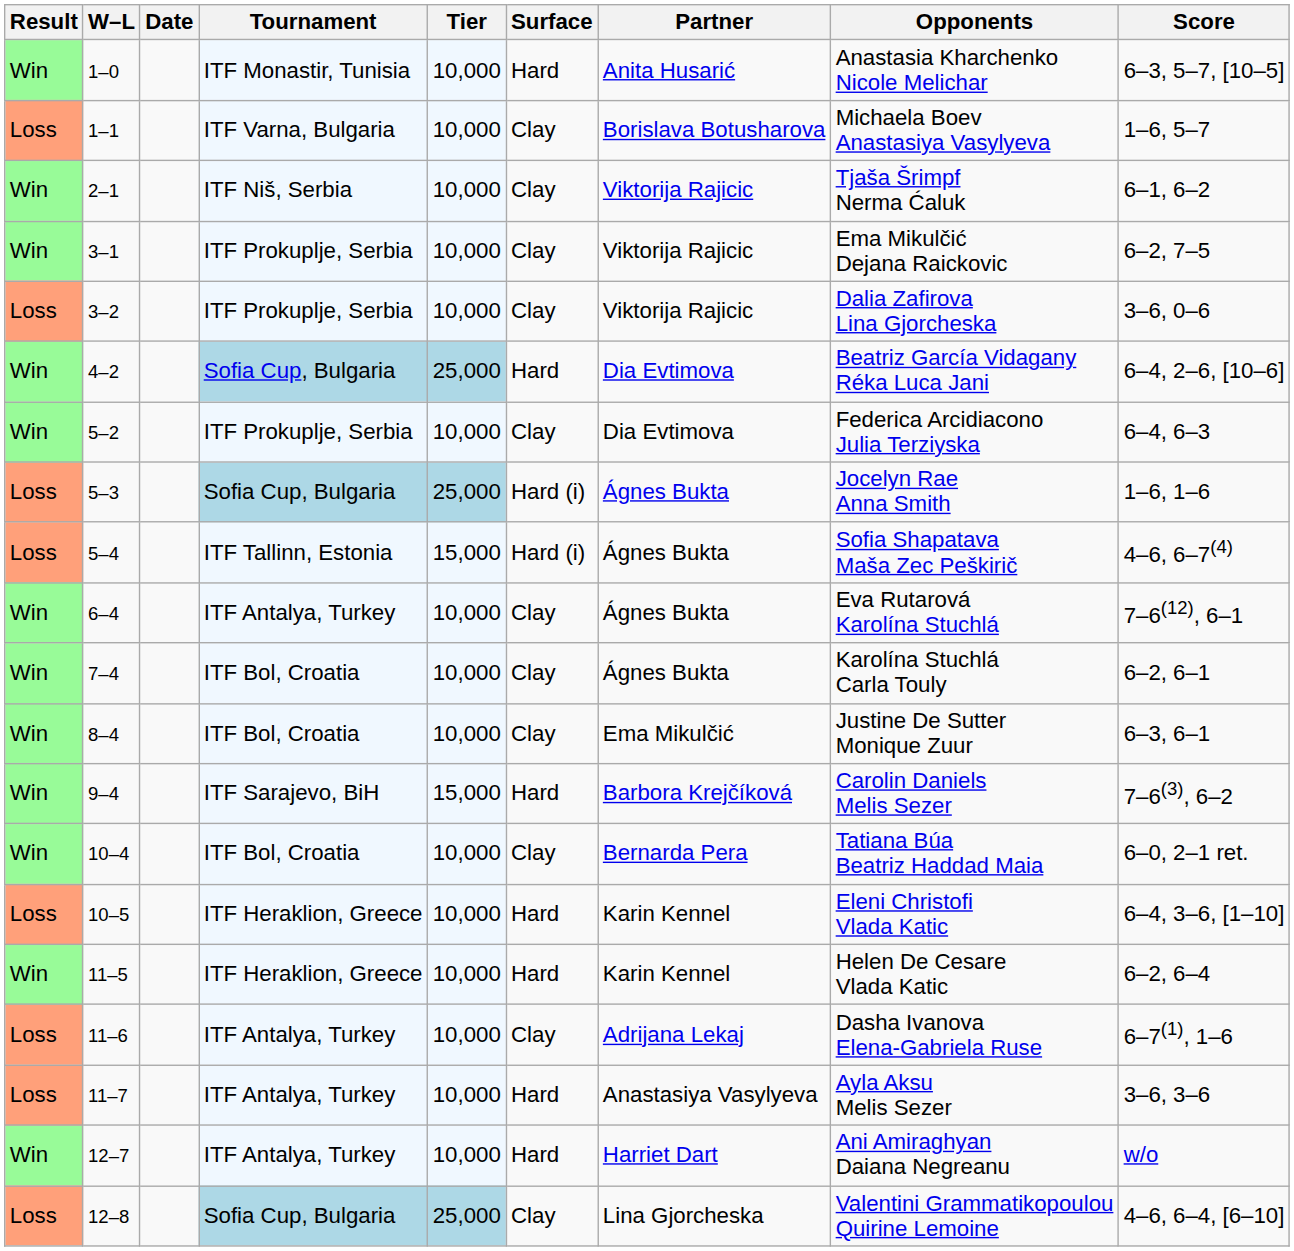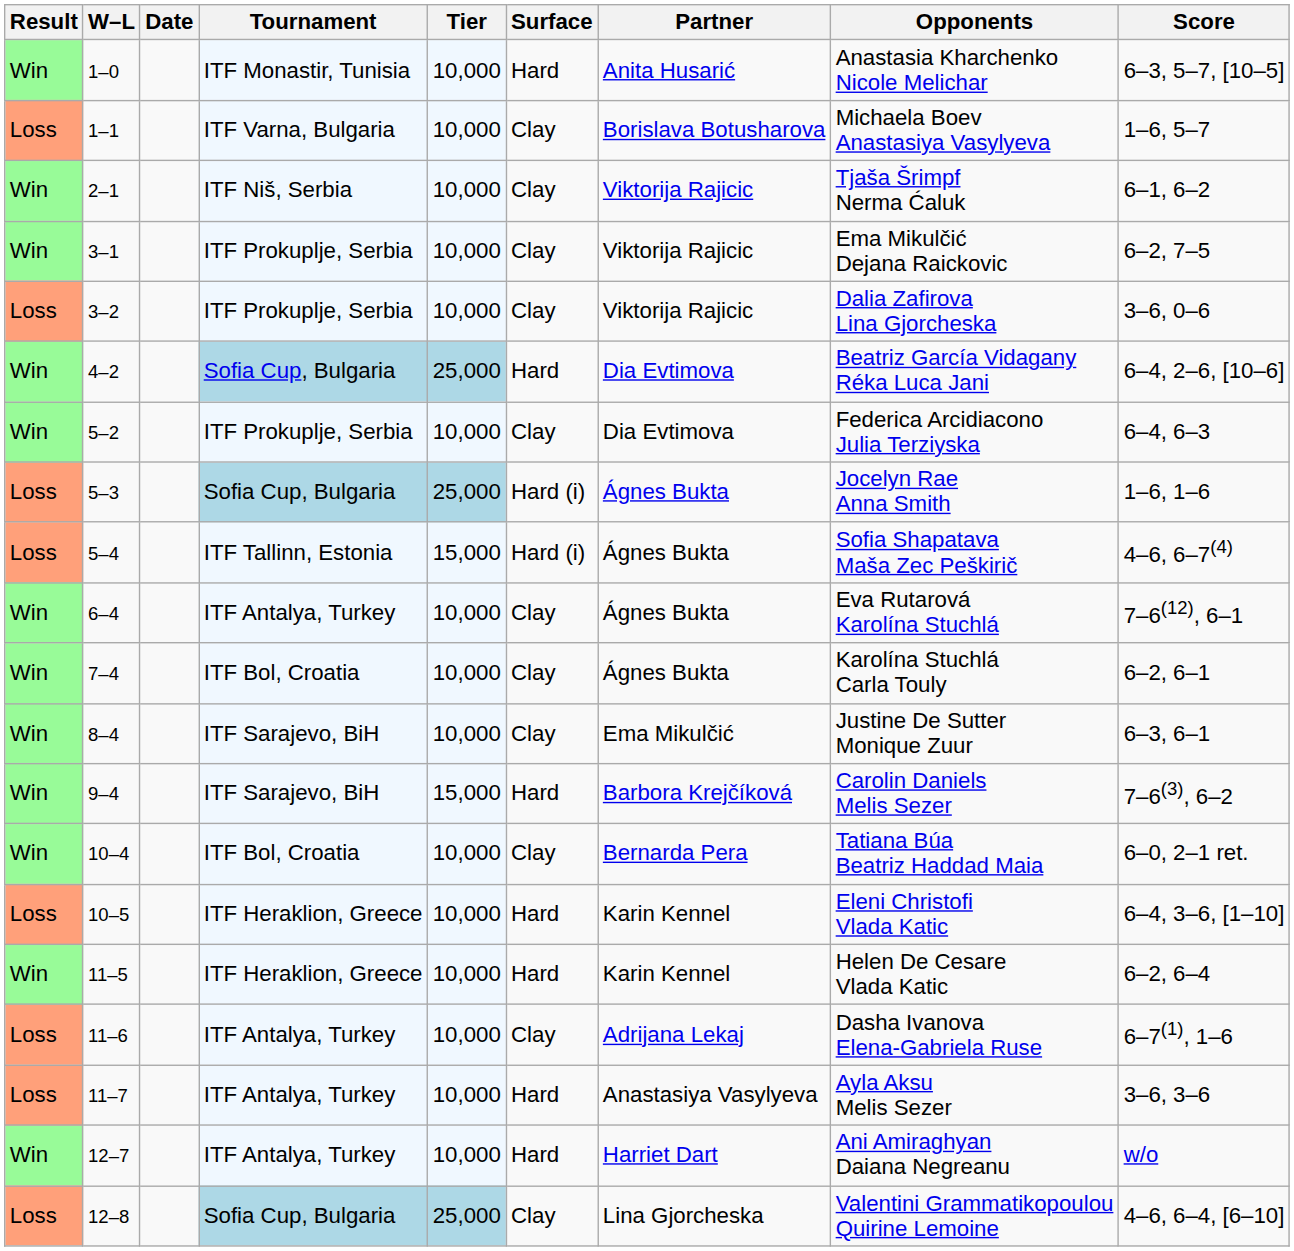 <table class="sortable wikitable">
 <tr>
 <th>Result</th>
 <th class="unsortable">W–L</th>
 <th>Date</th>
 <th>Tournament</th>
 <th>Tier</th>
 <th>Surface</th>
 <th>Partner</th>
 <th>Opponents</th>
 <th class="unsortable">Score</th>
 </tr>
 <tr>
 <td style="background:#98fb98;">Win</td>
 <td><small>1–0</small></td>
 <td></td>
 <td style="background:#f0f8ff;">ITF Monastir, Tunisia</td>
 <td style="background:#f0f8ff;">10,000</td>
 <td>Hard</td>
 <td> <a href='#'>Anita Husarić</a></td>
 <td> Anastasia Kharchenko <br>  <a href='#'>Nicole Melichar</a></td>
 <td>6–3, 5–7, [10–5]</td>
 </tr>
 <tr>
 <td style="background:#ffa07a;">Loss</td>
 <td><small>1–1</small></td>
 <td></td>
 <td style="background:#f0f8ff;">ITF Varna, Bulgaria</td>
 <td style="background:#f0f8ff;">10,000</td>
 <td>Clay</td>
 <td> <a href='#'>Borislava Botusharova</a></td>
 <td> Michaela Boev <br>  <a href='#'>Anastasiya Vasylyeva</a></td>
 <td>1–6, 5–7</td>
 </tr>
 <tr>
 <td style="background:#98fb98;">Win</td>
 <td><small>2–1</small></td>
 <td></td>
 <td style="background:#f0f8ff;">ITF Niš, Serbia</td>
 <td style="background:#f0f8ff;">10,000</td>
 <td>Clay</td>
 <td> <a href='#'>Viktorija Rajicic</a></td>
 <td> <a href='#'>Tjaša Šrimpf</a> <br>  Nerma Ćaluk</td>
 <td>6–1, 6–2</td>
 </tr>
 <tr>
 <td style="background:#98fb98;">Win</td>
 <td><small>3–1</small></td>
 <td></td>
 <td style="background:#f0f8ff;">ITF Prokuplje, Serbia</td>
 <td style="background:#f0f8ff;">10,000</td>
 <td>Clay</td>
 <td> Viktorija Rajicic</td>
 <td> Ema Mikulčić <br>  Dejana Raickovic</td>
 <td>6–2, 7–5</td>
 </tr>
 <tr>
 <td style="background:#ffa07a;">Loss</td>
 <td><small>3–2</small></td>
 <td></td>
 <td style="background:#f0f8ff;">ITF Prokuplje, Serbia</td>
 <td style="background:#f0f8ff;">10,000</td>
 <td>Clay</td>
 <td> Viktorija Rajicic</td>
 <td> <a href='#'>Dalia Zafirova</a> <br>  <a href='#'>Lina Gjorcheska</a></td>
 <td>3–6, 0–6</td>
 </tr>
 <tr>
 <td style="background:#98fb98;">Win</td>
 <td><small>4–2</small></td>
 <td></td>
 <td style="background:lightblue;"><a href='#'>Sofia Cup</a>, Bulgaria</td>
 <td style="background:lightblue;">25,000</td>
 <td>Hard</td>
 <td> <a href='#'>Dia Evtimova</a></td>
 <td> <a href='#'>Beatriz García Vidagany</a> <br>  <a href='#'>Réka Luca Jani</a></td>
 <td>6–4, 2–6, [10–6]</td>
 </tr>
 <tr>
 <td style="background:#98fb98;">Win</td>
 <td><small>5–2</small></td>
 <td></td>
 <td style="background:#f0f8ff;">ITF Prokuplje, Serbia</td>
 <td style="background:#f0f8ff;">10,000</td>
 <td>Clay</td>
 <td> Dia Evtimova</td>
 <td> Federica Arcidiacono <br>  <a href='#'>Julia Terziyska</a></td>
 <td>6–4, 6–3</td>
 </tr>
 <tr>
 <td style="background:#ffa07a;">Loss</td>
 <td><small>5–3</small></td>
 <td></td>
 <td style="background:lightblue;">Sofia Cup, Bulgaria</td>
 <td style="background:lightblue;">25,000</td>
 <td>Hard (i)</td>
 <td> <a href='#'>Ágnes Bukta</a></td>
 <td> <a href='#'>Jocelyn Rae</a> <br>  <a href='#'>Anna Smith</a></td>
 <td>1–6, 1–6</td>
 </tr>
 <tr>
 <td style="background:#ffa07a;">Loss</td>
 <td><small>5–4</small></td>
 <td></td>
 <td style="background:#f0f8ff;">ITF Tallinn, Estonia</td>
 <td style="background:#f0f8ff;">15,000</td>
 <td>Hard (i)</td>
 <td> Ágnes Bukta</td>
 <td> <a href='#'>Sofia Shapatava</a> <br>  <a href='#'>Maša Zec Peškirič</a></td>
 <td>4–6, 6–7<sup>(4)</sup></td>
 </tr>
 <tr>
 <td style="background:#98fb98;">Win</td>
 <td><small>6–4</small></td>
 <td></td>
 <td style="background:#f0f8ff;">ITF Antalya, Turkey</td>
 <td style="background:#f0f8ff;">10,000</td>
 <td>Clay</td>
 <td> Ágnes Bukta</td>
 <td> Eva Rutarová <br>  <a href='#'>Karolína Stuchlá</a></td>
 <td>7–6<sup>(12)</sup>, 6–1</td>
 </tr>
 <tr>
 <td style="background:#98fb98;">Win</td>
 <td><small>7–4</small></td>
 <td></td>
 <td style="background:#f0f8ff;">ITF Bol, Croatia</td>
 <td style="background:#f0f8ff;">10,000</td>
 <td>Clay</td>
 <td> Ágnes Bukta</td>
 <td> Karolína Stuchlá <br>  Carla Touly</td>
 <td>6–2, 6–1</td>
 </tr>
 <tr>
 <td style="background:#98fb98;">Win</td>
 <td><small>8–4</small></td>
 <td></td>
-<td style="background:#f0f8ff;">ITF Bol, Croatia</td>
+<td style="background:#f0f8ff;">ITF Sarajevo, BiH</td>
 <td style="background:#f0f8ff;">10,000</td>
 <td>Clay</td>
 <td> Ema Mikulčić</td>
 <td> Justine De Sutter <br>  Monique Zuur</td>
 <td>6–3, 6–1</td>
 </tr>
 <tr>
 <td style="background:#98fb98;">Win</td>
 <td><small>9–4</small></td>
 <td></td>
 <td style="background:#f0f8ff;">ITF Sarajevo, BiH</td>
 <td style="background:#f0f8ff;">15,000</td>
 <td>Hard</td>
 <td> <a href='#'>Barbora Krejčíková</a></td>
 <td> <a href='#'>Carolin Daniels</a> <br>  <a href='#'>Melis Sezer</a></td>
 <td>7–6<sup>(3)</sup>, 6–2</td>
 </tr>
 <tr>
 <td style="background:#98fb98;">Win</td>
 <td><small>10–4</small></td>
 <td></td>
 <td style="background:#f0f8ff;">ITF Bol, Croatia</td>
 <td style="background:#f0f8ff;">10,000</td>
 <td>Clay</td>
 <td> <a href='#'>Bernarda Pera</a></td>
 <td> <a href='#'>Tatiana Búa</a> <br>  <a href='#'>Beatriz Haddad Maia</a></td>
 <td>6–0, 2–1 ret.</td>
 </tr>
 <tr>
 <td style="background:#ffa07a;">Loss</td>
 <td><small>10–5</small></td>
 <td></td>
 <td style="background:#f0f8ff;">ITF Heraklion, Greece</td>
 <td style="background:#f0f8ff;">10,000</td>
 <td>Hard</td>
 <td> Karin Kennel</td>
 <td> <a href='#'>Eleni Christofi</a> <br>  <a href='#'>Vlada Katic</a></td>
 <td>6–4, 3–6, [1–10]</td>
 </tr>
 <tr>
 <td style="background:#98fb98;">Win</td>
 <td><small>11–5</small></td>
 <td></td>
 <td style="background:#f0f8ff;">ITF Heraklion, Greece</td>
 <td style="background:#f0f8ff;">10,000</td>
 <td>Hard</td>
 <td> Karin Kennel</td>
 <td> Helen De Cesare <br>  Vlada Katic</td>
 <td>6–2, 6–4</td>
 </tr>
 <tr>
 <td style="background:#ffa07a;">Loss</td>
 <td><small>11–6</small></td>
 <td></td>
 <td style="background:#f0f8ff;">ITF Antalya, Turkey</td>
 <td style="background:#f0f8ff;">10,000</td>
 <td>Clay</td>
 <td> <a href='#'>Adrijana Lekaj</a></td>
 <td> Dasha Ivanova <br>  <a href='#'>Elena-Gabriela Ruse</a></td>
 <td>6–7<sup>(1)</sup>, 1–6</td>
 </tr>
 <tr>
 <td style="background:#ffa07a;">Loss</td>
 <td><small>11–7</small></td>
 <td></td>
 <td style="background:#f0f8ff;">ITF Antalya, Turkey</td>
 <td style="background:#f0f8ff;">10,000</td>
 <td>Hard</td>
 <td> Anastasiya Vasylyeva</td>
 <td> <a href='#'>Ayla Aksu</a> <br>  Melis Sezer</td>
 <td>3–6, 3–6</td>
 </tr>
 <tr>
 <td style="background:#98fb98;">Win</td>
 <td><small>12–7</small></td>
 <td></td>
 <td style="background:#f0f8ff;">ITF Antalya, Turkey</td>
 <td style="background:#f0f8ff;">10,000</td>
 <td>Hard</td>
 <td> <a href='#'>Harriet Dart</a></td>
 <td> <a href='#'>Ani Amiraghyan</a> <br>  Daiana Negreanu</td>
 <td><a href='#'>w/o</a></td>
 </tr>
 <tr>
 <td style="background:#ffa07a;">Loss</td>
 <td><small>12–8</small></td>
 <td></td>
 <td style="background:lightblue;">Sofia Cup, Bulgaria</td>
 <td style="background:lightblue;">25,000</td>
 <td>Clay</td>
 <td> Lina Gjorcheska</td>
 <td> <a href='#'>Valentini Grammatikopoulou</a> <br>  <a href='#'>Quirine Lemoine</a></td>
 <td>4–6, 6–4, [6–10]</td>
 </tr>
 </table>
